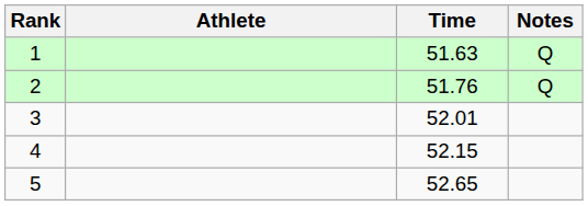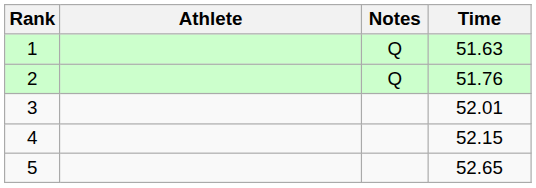 <table class="wikitable" style="text-align:center">
 <tr>
 <th width=40>Rank</th>
 <th width=250>Athlete</th>
+<th width=50>Notes</th>
 <th width=80>Time</th>
-<th width=50>Notes</th>
 </tr>
 <tr bgcolor=ccffcc>
 <td>1</td>
 <td align=left></td>
+<td>Q</td>
 <td>51.63</td>
-<td>Q</td>
 </tr>
 <tr bgcolor=ccffcc>
 <td>2</td>
 <td align=left></td>
+<td>Q</td>
 <td>51.76</td>
-<td>Q</td>
 </tr>
 <tr>
 <td>3</td>
 <td align=left></td>
+<td></td>
 <td>52.01</td>
-<td></td>
 </tr>
 <tr>
 <td>4</td>
 <td align=left></td>
+<td></td>
 <td>52.15</td>
-<td></td>
 </tr>
 <tr>
 <td>5</td>
 <td align=left></td>
+<td></td>
 <td>52.65</td>
-<td></td>
 </tr>
 </table>
